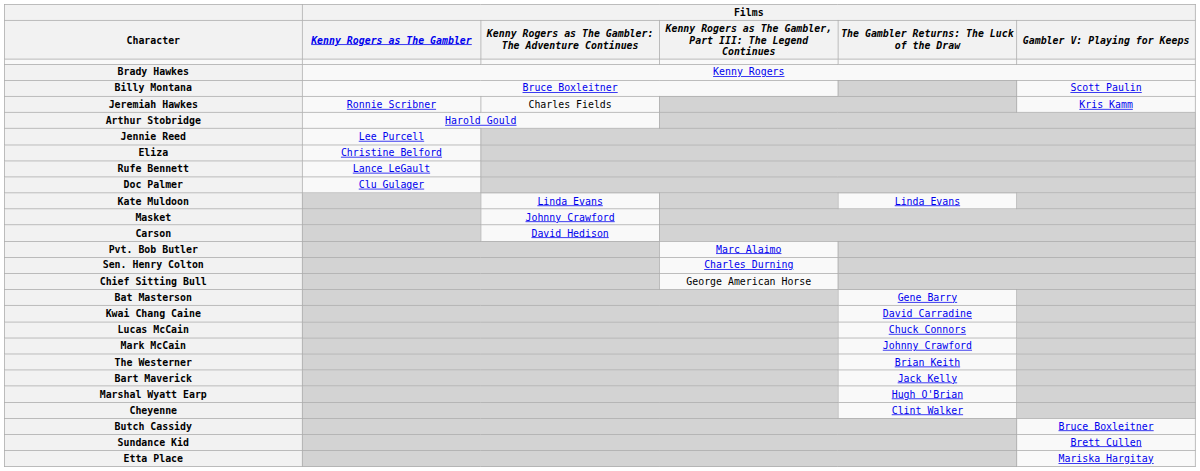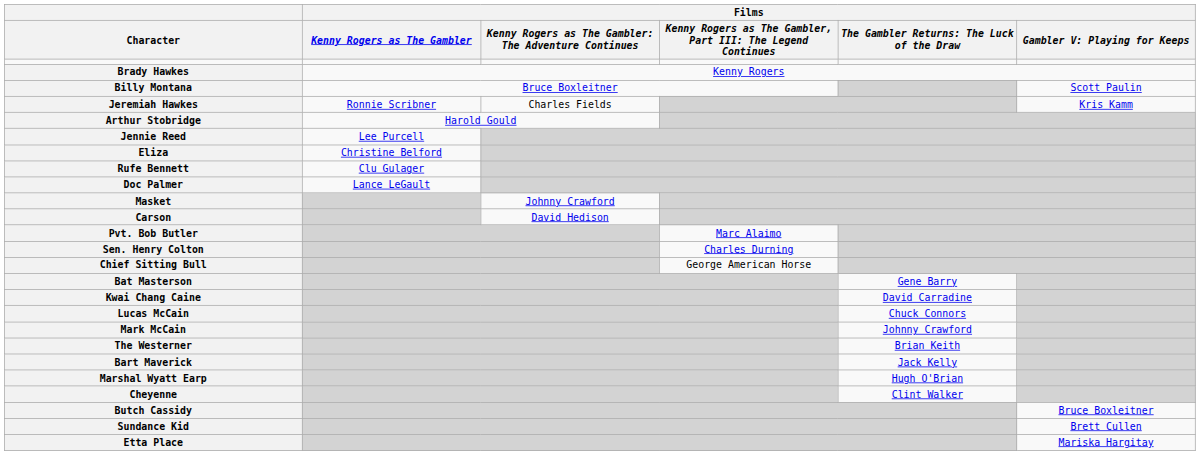 <table class="wikitable" style="text-align:center" width=99%>
 <tr>
 <th rowspan="1" width="25%"></th>
 <th colspan="5" align="center">Films</th>
 </tr>
 <tr>
 <th align="center" width="25%">Character</th>
 <th align="center" width="15%"><em><a href='#'>Kenny Rogers as The Gambler</a></em></th>
 <th align="center" width="15%"><em>Kenny Rogers as The Gambler: The Adventure Continues</em></th>
 <th align="center" width="15%"><em>Kenny Rogers as The Gambler, Part III: The Legend Continues</em></th>
 <th align="center" width="15%"><em>The Gambler Returns: The Luck of the Draw</em></th>
 <th align="center" width="15%"><em>Gambler V: Playing for Keeps</em></th>
 </tr>
 <tr>
 <td colspan="1" align="center"></td>
 <td colspan="1" align="center"></td>
 <td colspan="1" align="center"></td>
 <td colspan="1" align="center"></td>
 <td colspan="1" align="center"></td>
 <td colspan="1" align="center"></td>
 </tr>
 <tr>
 <th>Brady Hawkes</th>
 <td colspan="5"><a href='#'>Kenny Rogers</a></td>
 </tr>
 <tr>
 <th>Billy Montana</th>
 <td colspan="3"><a href='#'>Bruce Boxleitner</a></td>
 <td colspan="1" style="background-color:lightgrey;"> </td>
 <td><a href='#'>Scott Paulin</a></td>
 </tr>
 <tr>
 <th>Jeremiah Hawkes</th>
 <td colspan="1"><a href='#'>Ronnie Scribner</a></td>
 <td colspan="1">Charles Fields</td>
 <td colspan="2" style="background-color:lightgrey;"> </td>
 <td colspan="1"><a href='#'>Kris Kamm</a></td>
 </tr>
 <tr>
 <th>Arthur Stobridge</th>
 <td colspan="2"><a href='#'>Harold Gould</a></td>
 <td colspan="3" style="background-color:lightgrey;"> </td>
 </tr>
 <tr>
 <th>Jennie Reed</th>
 <td><a href='#'>Lee Purcell</a></td>
 <td colspan="4" style="background-color:lightgrey;"> </td>
 </tr>
 <tr>
 <th>Eliza</th>
 <td><a href='#'>Christine Belford</a></td>
 <td colspan="4" style="background-color:lightgrey;"> </td>
 </tr>
 <tr>
 <th>Rufe Bennett</th>
-<td><a href='#'>Lance LeGault</a></td>
+<td><a href='#'>Clu Gulager</a></td>
 <td colspan="4" style="background-color:lightgrey;"> </td>
 </tr>
 <tr>
 <th>Doc Palmer</th>
-<td><a href='#'>Clu Gulager</a></td>
+<td><a href='#'>Lance LeGault</a></td>
 <td colspan="4" style="background-color:lightgrey;"> </td>
-</tr>
-<tr>
-<th>Kate Muldoon</th>
-<td colspan="1" style="background-color:lightgrey;"> </td>
-<td><a href='#'>Linda Evans</a></td>
-<td colspan="1" style="background-color:lightgrey;"> </td>
-<td><a href='#'>Linda Evans</a></td>
-<td colspan="1" style="background-color:lightgrey;"> </td>
 </tr>
 <tr>
 <th>Masket</th>
 <td colspan="1" style="background-color:lightgrey;"> </td>
 <td><a href='#'>Johnny Crawford</a></td>
 <td colspan="3" style="background-color:lightgrey;"> </td>
 </tr>
 <tr>
 <th>Carson</th>
 <td colspan="1" style="background-color:lightgrey;"> </td>
 <td><a href='#'>David Hedison</a></td>
 <td colspan="3" style="background-color:lightgrey;"> </td>
 </tr>
 <tr>
 <th>Pvt. Bob Butler</th>
 <td colspan="2" style="background-color:lightgrey;"> </td>
 <td><a href='#'>Marc Alaimo</a></td>
 <td colspan="2" style="background-color:lightgrey;"> </td>
 </tr>
 <tr>
 <th>Sen. Henry Colton</th>
 <td colspan="2" style="background-color:lightgrey;"> </td>
 <td><a href='#'>Charles Durning</a></td>
 <td colspan="2" style="background-color:lightgrey;"> </td>
 </tr>
 <tr>
 <th>Chief Sitting Bull</th>
 <td colspan="2" style="background-color:lightgrey;"> </td>
 <td>George American Horse</td>
 <td colspan="2" style="background-color:lightgrey;"> </td>
 </tr>
 <tr>
 <th>Bat Masterson</th>
 <td colspan="3" style="background-color:lightgrey;"> </td>
 <td><a href='#'>Gene Barry</a></td>
 <td colspan="1" style="background-color:lightgrey;"> </td>
 </tr>
 <tr>
 <th>Kwai Chang Caine</th>
 <td colspan="3" style="background-color:lightgrey;"> </td>
 <td><a href='#'>David Carradine</a></td>
 <td colspan="1" style="background-color:lightgrey;"> </td>
 </tr>
 <tr>
 <th>Lucas McCain</th>
 <td colspan="3" style="background-color:lightgrey;"> </td>
 <td><a href='#'>Chuck Connors</a></td>
 <td colspan="1" style="background-color:lightgrey;"> </td>
 </tr>
 <tr>
 <th>Mark McCain</th>
 <td colspan="3" style="background-color:lightgrey;"> </td>
 <td><a href='#'>Johnny Crawford</a></td>
 <td colspan="1" style="background-color:lightgrey;"> </td>
 </tr>
 <tr>
 <th>The Westerner</th>
 <td colspan="3" style="background-color:lightgrey;"> </td>
 <td><a href='#'>Brian Keith</a></td>
 <td colspan="1" style="background-color:lightgrey;"> </td>
 </tr>
 <tr>
 <th>Bart Maverick</th>
 <td colspan="3" style="background-color:lightgrey;"> </td>
 <td><a href='#'>Jack Kelly</a></td>
 <td colspan="1" style="background-color:lightgrey;"> </td>
 </tr>
 <tr>
 <th>Marshal Wyatt Earp</th>
 <td colspan="3" style="background-color:lightgrey;"> </td>
 <td><a href='#'>Hugh O'Brian</a></td>
 <td colspan="1" style="background-color:lightgrey;"> </td>
 </tr>
 <tr>
 <th>Cheyenne</th>
 <td colspan="3" style="background-color:lightgrey;"> </td>
 <td><a href='#'>Clint Walker</a></td>
 <td colspan="1" style="background-color:lightgrey;"> </td>
 </tr>
 <tr>
 <th>Butch Cassidy</th>
 <td colspan="4" style="background-color:lightgrey;"> </td>
 <td><a href='#'>Bruce Boxleitner</a></td>
 </tr>
 <tr>
 <th>Sundance Kid</th>
 <td colspan="4" style="background-color:lightgrey;"> </td>
 <td><a href='#'>Brett Cullen</a></td>
 </tr>
 <tr>
 <th>Etta Place</th>
 <td colspan="4" style="background-color:lightgrey;"> </td>
 <td><a href='#'>Mariska Hargitay</a></td>
 </tr>
 </table>
